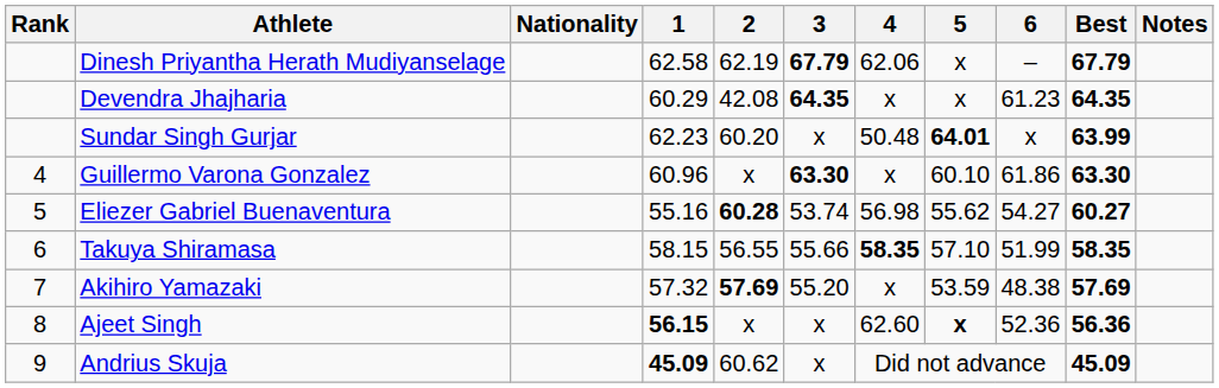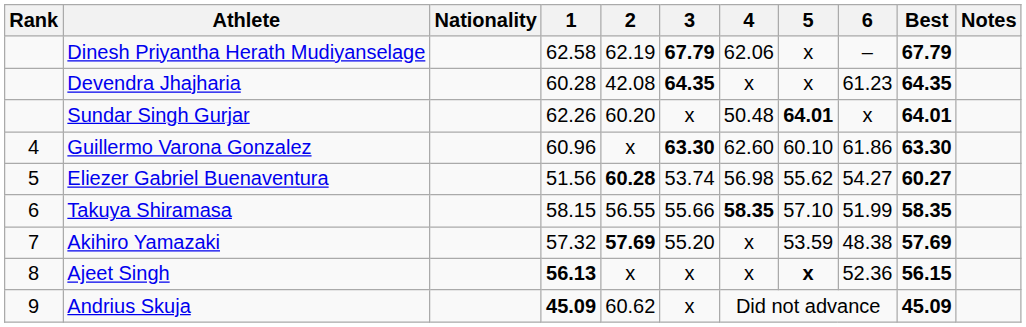 <table class="wikitable sortable" style="text-align:center">
 <tr>
 <th>Rank</th>
 <th>Athlete</th>
 <th>Nationality</th>
 <th>1</th>
 <th>2</th>
 <th>3</th>
 <th>4</th>
 <th>5</th>
 <th>6</th>
 <th>Best</th>
 <th>Notes</th>
 </tr>
 <tr>
 <td></td>
 <td style="text-align:left;"><a href='#'>Dinesh Priyantha Herath Mudiyanselage</a></td>
 <td style="text-align:left;"></td>
 <td>62.58</td>
 <td>62.19</td>
 <td><strong>67.79</strong></td>
 <td>62.06</td>
 <td>x</td>
 <td>–</td>
 <td><strong>67.79</strong></td>
 <td><strong></strong></td>
 </tr>
 <tr>
 <td></td>
 <td style="text-align:left;"><a href='#'>Devendra Jhajharia</a></td>
 <td style="text-align:left;"></td>
-<td>60.29</td>
+<td>60.28</td>
 <td>42.08</td>
 <td><strong>64.35</strong></td>
 <td>x</td>
 <td>x</td>
 <td>61.23</td>
 <td><strong>64.35</strong></td>
 <td></td>
 </tr>
 <tr>
 <td></td>
 <td style="text-align:left;"><a href='#'>Sundar Singh Gurjar</a></td>
 <td style="text-align:left;"></td>
-<td>62.23</td>
+<td>62.26</td>
 <td>60.20</td>
 <td>x</td>
 <td>50.48</td>
 <td><strong>64.01</strong></td>
 <td>x</td>
-<td><strong>63.99</strong></td>
+<td><strong>64.01</strong></td>
 <td></td>
 </tr>
 <tr>
 <td>4</td>
 <td style="text-align:left;"><a href='#'>Guillermo Varona Gonzalez</a></td>
 <td style="text-align:left;"></td>
 <td>60.96</td>
 <td>x</td>
 <td><strong>63.30</strong></td>
-<td>x</td>
+<td>62.60</td>
 <td>60.10</td>
 <td>61.86</td>
 <td><strong>63.30</strong></td>
 <td></td>
 </tr>
 <tr>
 <td>5</td>
 <td style="text-align:left;"><a href='#'>Eliezer Gabriel Buenaventura</a></td>
 <td style="text-align:left;"></td>
-<td>55.16</td>
+<td>51.56</td>
 <td><strong>60.28</strong></td>
 <td>53.74</td>
 <td>56.98</td>
 <td>55.62</td>
 <td>54.27</td>
 <td><strong>60.27</strong></td>
 <td></td>
 </tr>
 <tr>
 <td>6</td>
 <td style="text-align:left;"><a href='#'>Takuya Shiramasa</a></td>
 <td style="text-align:left;"></td>
 <td>58.15</td>
 <td>56.55</td>
 <td>55.66</td>
 <td><strong>58.35</strong></td>
 <td>57.10</td>
 <td>51.99</td>
 <td><strong>58.35</strong></td>
 <td></td>
 </tr>
 <tr>
 <td>7</td>
 <td style="text-align:left;"><a href='#'>Akihiro Yamazaki</a></td>
 <td style="text-align:left;"></td>
 <td>57.32</td>
 <td><strong>57.69</strong></td>
 <td>55.20</td>
 <td>x</td>
 <td>53.59</td>
 <td>48.38</td>
 <td><strong>57.69</strong></td>
 <td></td>
 </tr>
 <tr>
 <td>8</td>
 <td style="text-align:left;"><a href='#'>Ajeet Singh</a></td>
 <td style="text-align:left;"></td>
-<td><strong>56.15</strong></td>
+<td><strong>56.13</strong></td>
 <td>x</td>
 <td>x</td>
-<td>62.60</td>
+<td>x</td>
 <td><strong>x</strong></td>
 <td>52.36</td>
-<td><strong>56.36</strong></td>
+<td><strong>56.15</strong></td>
 <td></td>
 </tr>
 <tr>
 <td>9</td>
 <td style="text-align:left;"><a href='#'>Andrius Skuja</a></td>
 <td style="text-align:left;"></td>
 <td><strong>45.09</strong></td>
 <td>60.62</td>
 <td>x</td>
 <td colspan="3">Did not advance</td>
 <td><strong>45.09</strong></td>
 <td></td>
 </tr>
 </table>
